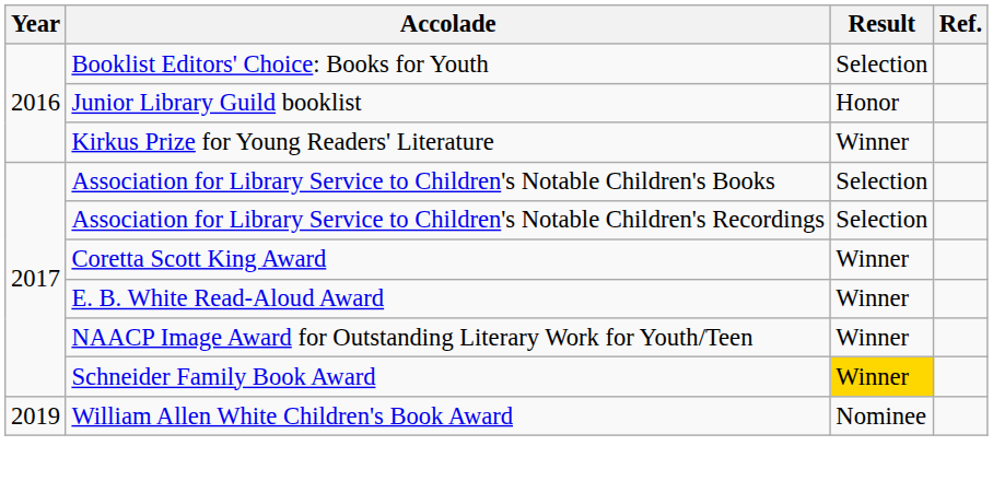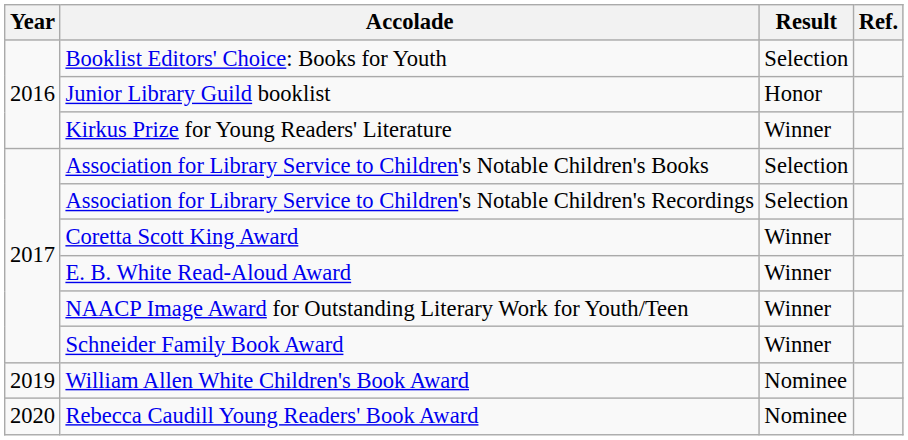 <table class="wikitable">
 <tr>
 <th>Year</th>
 <th>Accolade</th>
 <th>Result</th>
 <th>Ref.</th>
 </tr>
 <tr>
 <td rowspan="3">2016</td>
 <td><a href='#'>Booklist Editors' Choice</a>: Books for Youth</td>
 <td>Selection</td>
 <td></td>
 </tr>
 <tr>
 <td><a href='#'>Junior Library Guild</a> booklist</td>
 <td>Honor</td>
 <td></td>
 </tr>
 <tr>
 <td><a href='#'>Kirkus Prize</a> for Young Readers' Literature</td>
 <td>Winner</td>
 <td></td>
 </tr>
 <tr>
 <td rowspan="6">2017</td>
 <td><a href='#'>Association for Library Service to Children</a>'s Notable Children's Books</td>
 <td>Selection</td>
 <td></td>
 </tr>
 <tr>
 <td><a href='#'>Association for Library Service to Children</a>'s Notable Children's Recordings</td>
 <td>Selection</td>
 <td></td>
 </tr>
 <tr>
 <td><a href='#'>Coretta Scott King Award</a></td>
 <td>Winner</td>
 <td></td>
 </tr>
 <tr>
 <td><a href='#'>E. B. White Read-Aloud Award</a></td>
 <td>Winner</td>
 <td></td>
 </tr>
 <tr>
 <td><a href='#'>NAACP Image Award</a> for Outstanding Literary Work for Youth/Teen</td>
 <td>Winner</td>
 <td></td>
 </tr>
 <tr>
 <td><a href='#'>Schneider Family Book Award</a></td>
-<td style="background: gold;">Winner</td>
+<td>Winner</td>
 <td></td>
 </tr>
 <tr>
 <td>2019</td>
 <td><a href='#'>William Allen White Children's Book Award</a></td>
 <td>Nominee</td>
 <td></td>
 </tr>
+<tr>
+<td>2020</td>
+<td><a href='#'>Rebecca Caudill Young Readers' Book Award</a></td>
+<td>Nominee</td>
+<td></td>
+</tr>
 </table>
